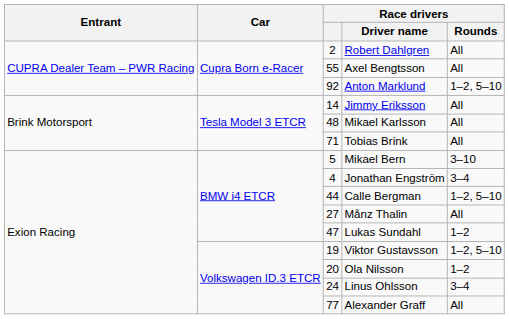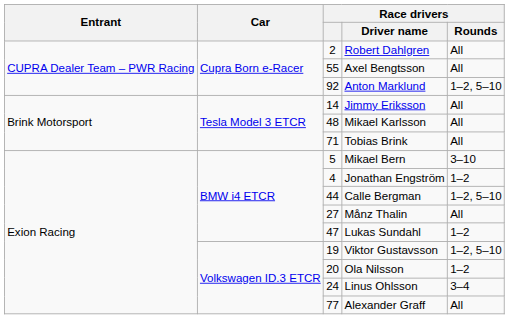 <table class="wikitable" style="font-size: 85%;">
 <tr>
 <th scope="col" rowspan="2">Entrant</th>
 <th rowspan="2">Car</th>
 <th colspan="3" scope="col">Race drivers</th>
 </tr>
 <tr>
 <th scope="col"></th>
 <th scope="col">Driver name</th>
 <th scope="col">Rounds</th>
 </tr>
 <tr>
 <td rowspan="3"> <a href='#'>CUPRA Dealer Team – PWR Racing</a></td>
 <td rowspan="3"><a href='#'>Cupra Born e-Racer</a></td>
 <td align="center">2</td>
 <td> <a href='#'>Robert Dahlgren</a></td>
 <td>All</td>
 </tr>
 <tr>
 <td align="center">55</td>
 <td> Axel Bengtsson</td>
 <td>All</td>
 </tr>
 <tr>
 <td align="center">92</td>
 <td> <a href='#'>Anton Marklund</a></td>
 <td>1–2, 5–10</td>
 </tr>
 <tr>
 <td rowspan="3"> Brink Motorsport</td>
 <td rowspan="3"><a href='#'>Tesla Model 3 ETCR</a></td>
 <td align="center">14</td>
 <td> <a href='#'>Jimmy Eriksson</a></td>
 <td>All</td>
 </tr>
 <tr>
 <td align="center">48</td>
 <td> Mikael Karlsson</td>
 <td>All</td>
 </tr>
 <tr>
 <td align="center">71</td>
 <td> Tobias Brink</td>
 <td>All</td>
 </tr>
 <tr>
 <td rowspan="9"> Exion Racing</td>
 <td rowspan="5"><a href='#'>BMW i4 ETCR</a></td>
 <td align="center">5</td>
 <td> Mikael Bern</td>
 <td>3–10</td>
 </tr>
 <tr>
 <td align="center">4</td>
 <td> Jonathan Engström</td>
-<td>3–4</td>
+<td>1–2</td>
 </tr>
 <tr>
 <td align="center">44</td>
 <td> Calle Bergman</td>
 <td>1–2, 5–10</td>
 </tr>
 <tr>
 <td align="center">27</td>
 <td> Månz Thalin</td>
 <td>All</td>
 </tr>
 <tr>
 <td align="center">47</td>
 <td> Lukas Sundahl</td>
 <td>1–2</td>
 </tr>
 <tr>
 <td rowspan="4"><a href='#'>Volkswagen ID.3 ETCR</a></td>
 <td align="center">19</td>
 <td> Viktor Gustavsson</td>
 <td>1–2, 5–10</td>
 </tr>
 <tr>
 <td align="center">20</td>
 <td> Ola Nilsson</td>
 <td>1–2</td>
 </tr>
 <tr>
 <td align="center">24</td>
 <td> Linus Ohlsson</td>
 <td>3–4</td>
 </tr>
 <tr>
 <td align="center">77</td>
 <td> Alexander Graff</td>
 <td>All</td>
 </tr>
 </table>
